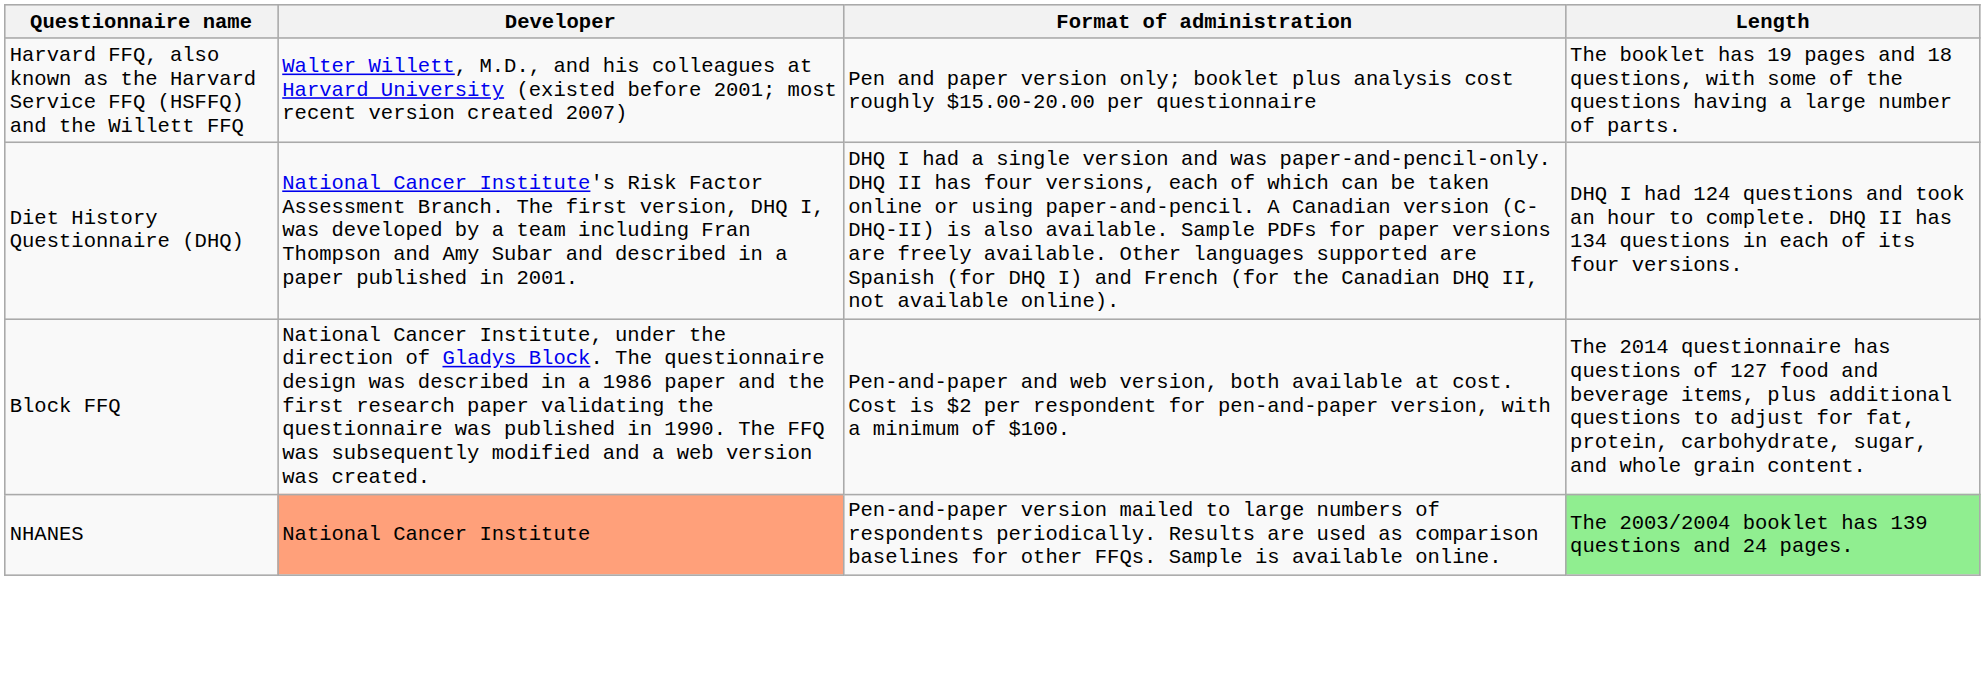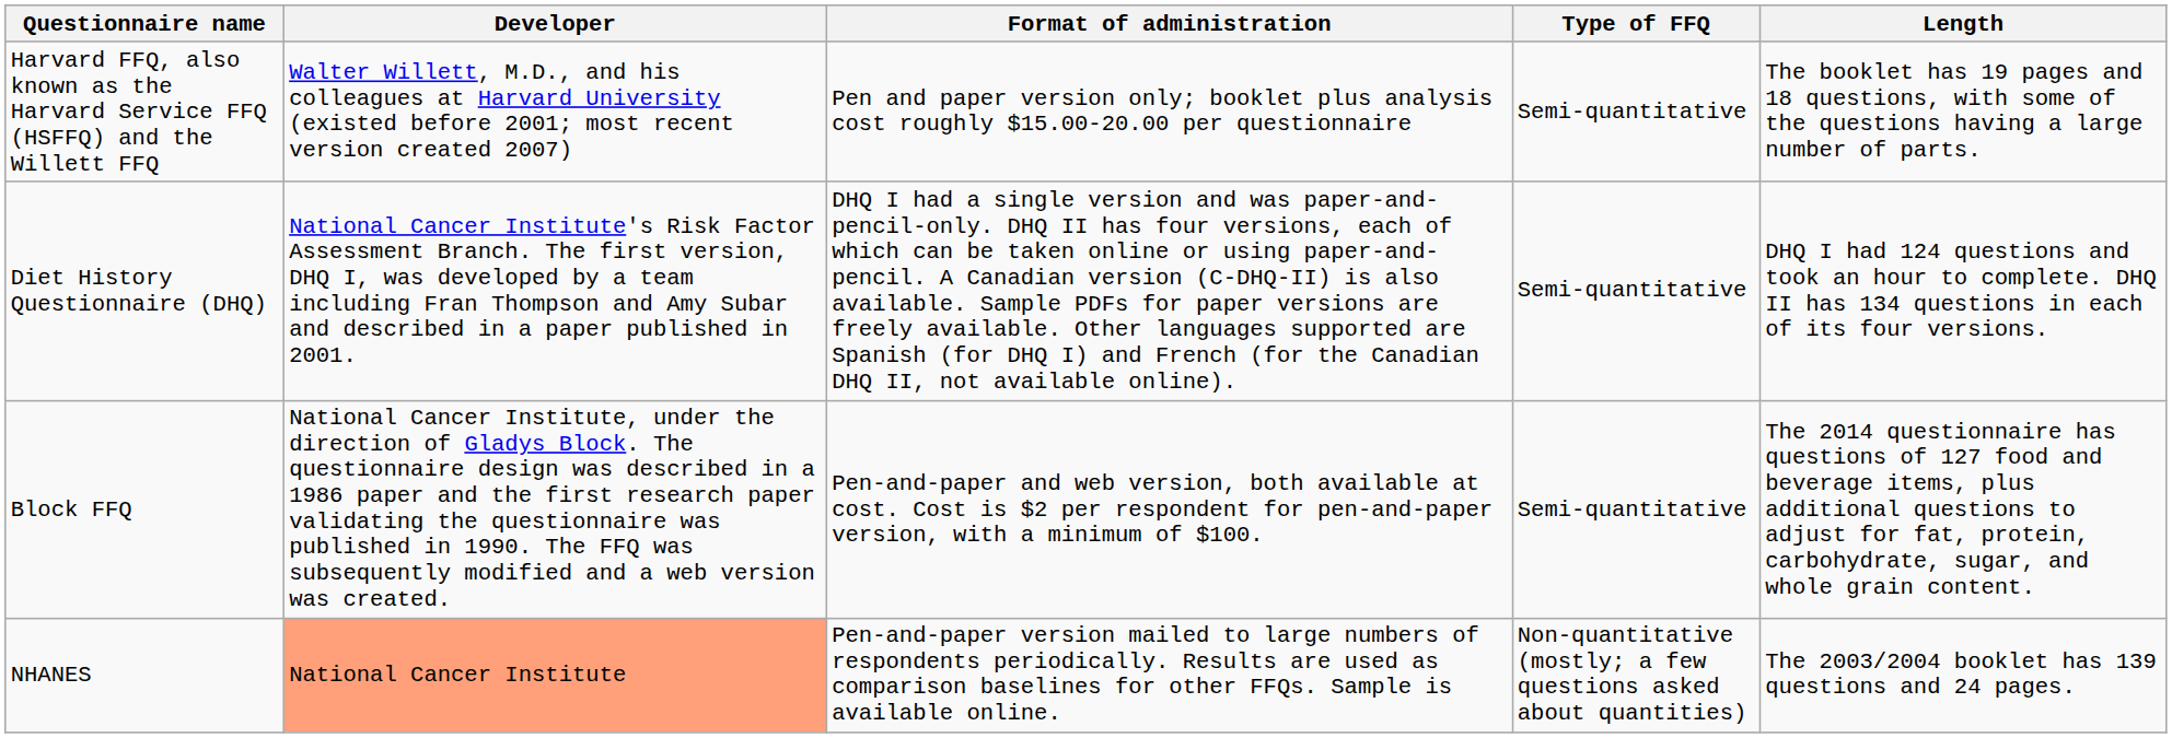 <table class="wikitable" border="1">
 <tr>
 <th>Questionnaire name</th>
 <th>Developer</th>
 <th>Format of administration</th>
+<th>Type of FFQ</th>
 <th>Length</th>
 </tr>
 <tr>
 <td>Harvard FFQ, also known as the Harvard Service FFQ (HSFFQ) and the Willett FFQ</td>
 <td><a href='#'>Walter Willett</a>, M.D., and his colleagues at <a href='#'>Harvard University</a> (existed before 2001; most recent version created 2007)</td>
 <td>Pen and paper version only; booklet plus analysis cost roughly $15.00-20.00 per questionnaire</td>
+<td>Semi-quantitative</td>
 <td>The booklet has 19 pages and 18 questions, with some of the questions having a large number of parts.</td>
 </tr>
 <tr>
 <td>Diet History Questionnaire (DHQ)</td>
 <td><a href='#'>National Cancer Institute</a>'s Risk Factor Assessment Branch. The first version, DHQ I, was developed by a team including Fran Thompson and Amy Subar and described in a paper published in 2001.</td>
 <td>DHQ I had a single version and was paper-and-pencil-only. DHQ II has four versions, each of which can be taken online or using paper-and-pencil. A Canadian version (C-DHQ-II) is also available. Sample PDFs for paper versions are freely available. Other languages supported are Spanish (for DHQ I) and French (for the Canadian DHQ II, not available online).</td>
+<td>Semi-quantitative</td>
 <td>DHQ I had 124 questions and took an hour to complete. DHQ II has 134 questions in each of its four versions.</td>
 </tr>
 <tr>
 <td>Block FFQ</td>
 <td>National Cancer Institute, under the direction of <a href='#'>Gladys Block</a>. The questionnaire design was described in a 1986 paper and the first research paper validating the questionnaire was published in 1990. The FFQ was subsequently modified and a web version was created.</td>
 <td>Pen-and-paper and web version, both available at cost. Cost is $2 per respondent for pen-and-paper version, with a minimum of $100.</td>
+<td>Semi-quantitative</td>
 <td>The 2014 questionnaire has questions of 127 food and beverage items, plus additional questions to adjust for fat, protein, carbohydrate, sugar, and whole grain content.</td>
 </tr>
 <tr>
 <td>NHANES</td>
 <td style="background: lightsalmon;">National Cancer Institute</td>
 <td>Pen-and-paper version mailed to large numbers of respondents periodically. Results are used as comparison baselines for other FFQs. Sample is available online.</td>
-<td style="background: lightgreen;">The 2003/2004 booklet has 139 questions and 24 pages.</td>
+<td>Non-quantitative (mostly; a few questions asked about quantities)</td>
+<td>The 2003/2004 booklet has 139 questions and 24 pages.</td>
 </tr>
 </table>
